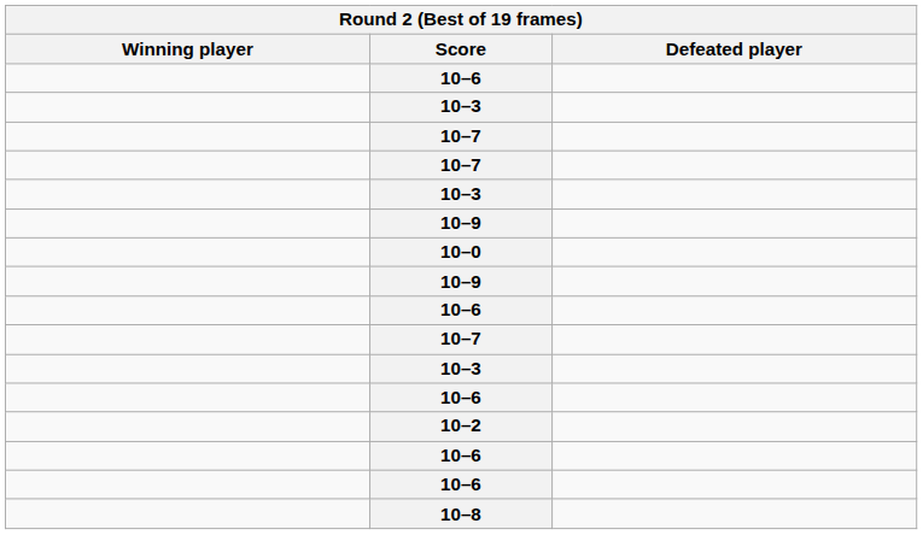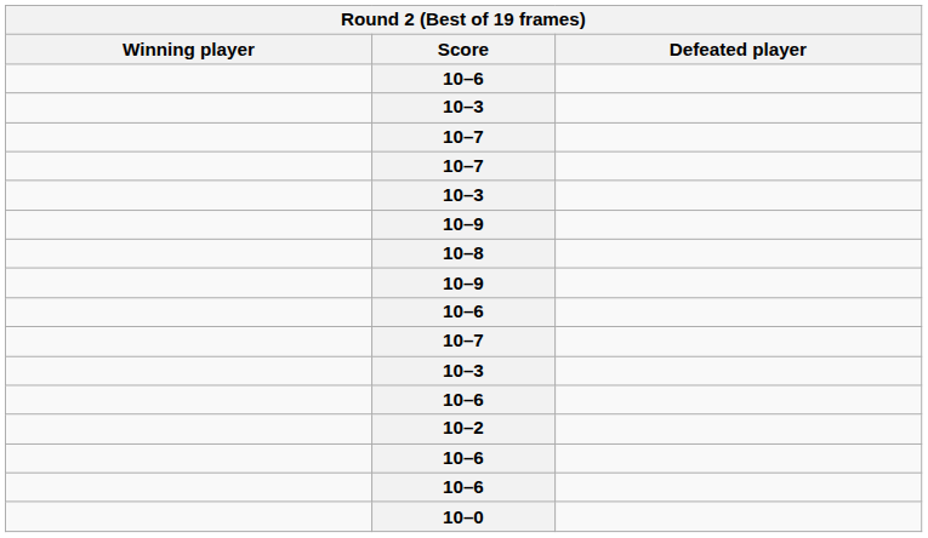 <table class="wikitable" style="width:90%">
 <tr>
 <th scope="col" colspan=3 style="text-align:center"><strong>Round 2</strong> (Best of 19 frames)</th>
 </tr>
 <tr>
 <th scope="col">Winning player</th>
 <th scope="col">Score</th>
 <th scope="col">Defeated player</th>
 </tr>
 <tr>
 <td style="width:40%"><strong></strong></td>
 <th scope="row" style="text-align: center; width:20%"><strong>10</strong>–6</th>
 <td style="width:40%"></td>
 </tr>
 <tr>
 <td><strong></strong></td>
 <th scope="row" style="text-align:center"><strong>10</strong>–3</th>
 <td></td>
 </tr>
 <tr>
 <td><strong></strong></td>
 <th scope="row" style="text-align:center"><strong>10</strong>–7</th>
 <td></td>
 </tr>
 <tr>
 <td><strong></strong></td>
 <th scope="row" style="text-align:center"><strong>10</strong>–7</th>
 <td></td>
 </tr>
 <tr>
 <td><strong></strong></td>
 <th scope="row" style="text-align:center"><strong>10</strong>–3</th>
 <td></td>
 </tr>
 <tr>
 <td><strong></strong></td>
 <th scope="row" style="text-align:center"><strong>10</strong>–9</th>
 <td></td>
 </tr>
 <tr>
 <td><strong></strong></td>
-<th scope="row" style="text-align:center"><strong>10</strong>–0</th>
+<th scope="row" style="text-align:center"><strong>10</strong>–8</th>
 <td></td>
 </tr>
 <tr>
 <td><strong></strong></td>
 <th scope="row" style="text-align:center"><strong>10</strong>–9</th>
 <td></td>
 </tr>
 <tr>
 <td><strong></strong></td>
 <th scope="row" style="text-align:center"><strong>10</strong>–6</th>
 <td></td>
 </tr>
 <tr>
 <td><strong></strong></td>
 <th scope="row" style="text-align:center"><strong>10</strong>–7</th>
 <td></td>
 </tr>
 <tr>
 <td><strong></strong></td>
 <th scope="row" style="text-align:center"><strong>10</strong>–3</th>
 <td></td>
 </tr>
 <tr>
 <td><strong> </strong></td>
 <th scope="row" style="text-align:center"><strong>10</strong>–6</th>
 <td></td>
 </tr>
 <tr>
 <td><strong></strong></td>
 <th scope="row" style="text-align:center"><strong>10</strong>–2</th>
 <td></td>
 </tr>
 <tr>
 <td><strong></strong></td>
 <th scope="row" style="text-align:center"><strong>10</strong>–6</th>
 <td></td>
 </tr>
 <tr>
 <td><strong></strong></td>
 <th scope="row" style="text-align:center"><strong>10</strong>–6</th>
 <td></td>
 </tr>
 <tr>
 <td><strong></strong></td>
-<th scope="row" style="text-align:center"><strong>10</strong>–8</th>
+<th scope="row" style="text-align:center"><strong>10</strong>–0</th>
 <td></td>
 </tr>
 </table>
